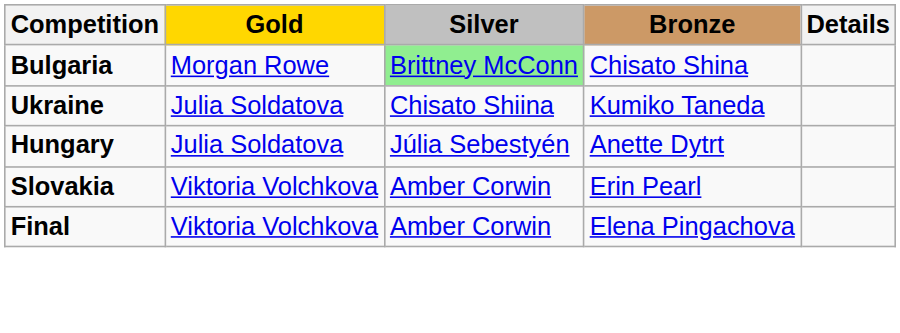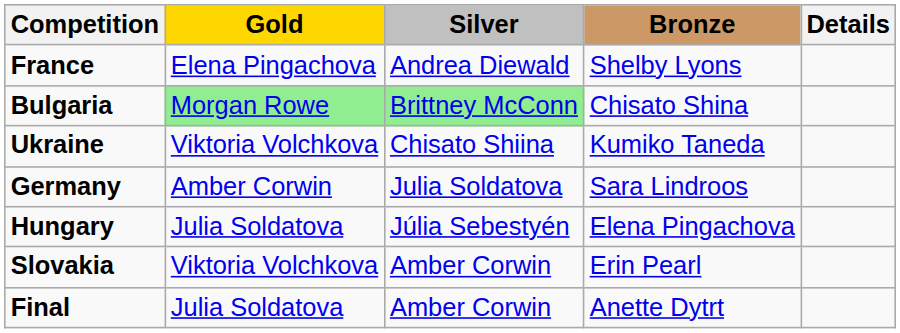 <table class="wikitable">
 <tr>
 <th>Competition</th>
 <td align=center bgcolor=gold><strong>Gold</strong></td>
 <td align=center bgcolor=silver><strong>Silver</strong></td>
 <td align=center bgcolor=cc9966><strong>Bronze</strong></td>
 <th>Details</th>
 </tr>
 <tr>
+<td><strong>France</strong></td>
+<td> <a href='#'>Elena Pingachova</a></td>
+<td> <a href='#'>Andrea Diewald</a></td>
+<td> <a href='#'>Shelby Lyons</a></td>
+<td></td>
+</tr>
+<tr>
 <td><strong>Bulgaria</strong></td>
-<td> <a href='#'>Morgan Rowe</a></td>
+<td style="background: lightgreen;"> <a href='#'>Morgan Rowe</a></td>
 <td style="background: lightgreen;"> <a href='#'>Brittney McConn</a></td>
 <td> <a href='#'>Chisato Shina</a></td>
 <td></td>
 </tr>
 <tr>
 <td><strong>Ukraine</strong></td>
-<td> <a href='#'>Julia Soldatova</a></td>
+<td> <a href='#'>Viktoria Volchkova</a></td>
 <td> <a href='#'>Chisato Shiina</a></td>
 <td> <a href='#'>Kumiko Taneda</a></td>
+<td></td>
+</tr>
+<tr>
+<td><strong>Germany</strong></td>
+<td> <a href='#'>Amber Corwin</a></td>
+<td> <a href='#'>Julia Soldatova</a></td>
+<td> <a href='#'>Sara Lindroos</a></td>
 <td></td>
 </tr>
 <tr>
 <td><strong>Hungary</strong></td>
 <td> <a href='#'>Julia Soldatova</a></td>
 <td> <a href='#'>Júlia Sebestyén</a></td>
-<td> <a href='#'>Anette Dytrt</a></td>
+<td> <a href='#'>Elena Pingachova</a></td>
 <td></td>
 </tr>
 <tr>
 <td><strong>Slovakia</strong></td>
 <td> <a href='#'>Viktoria Volchkova</a></td>
 <td> <a href='#'>Amber Corwin</a></td>
 <td> <a href='#'>Erin Pearl</a></td>
 <td></td>
 </tr>
 <tr>
 <td><strong>Final</strong></td>
-<td> <a href='#'>Viktoria Volchkova</a></td>
+<td> <a href='#'>Julia Soldatova</a></td>
 <td> <a href='#'>Amber Corwin</a></td>
-<td> <a href='#'>Elena Pingachova</a></td>
+<td> <a href='#'>Anette Dytrt</a></td>
 <td></td>
 </tr>
 </table>
